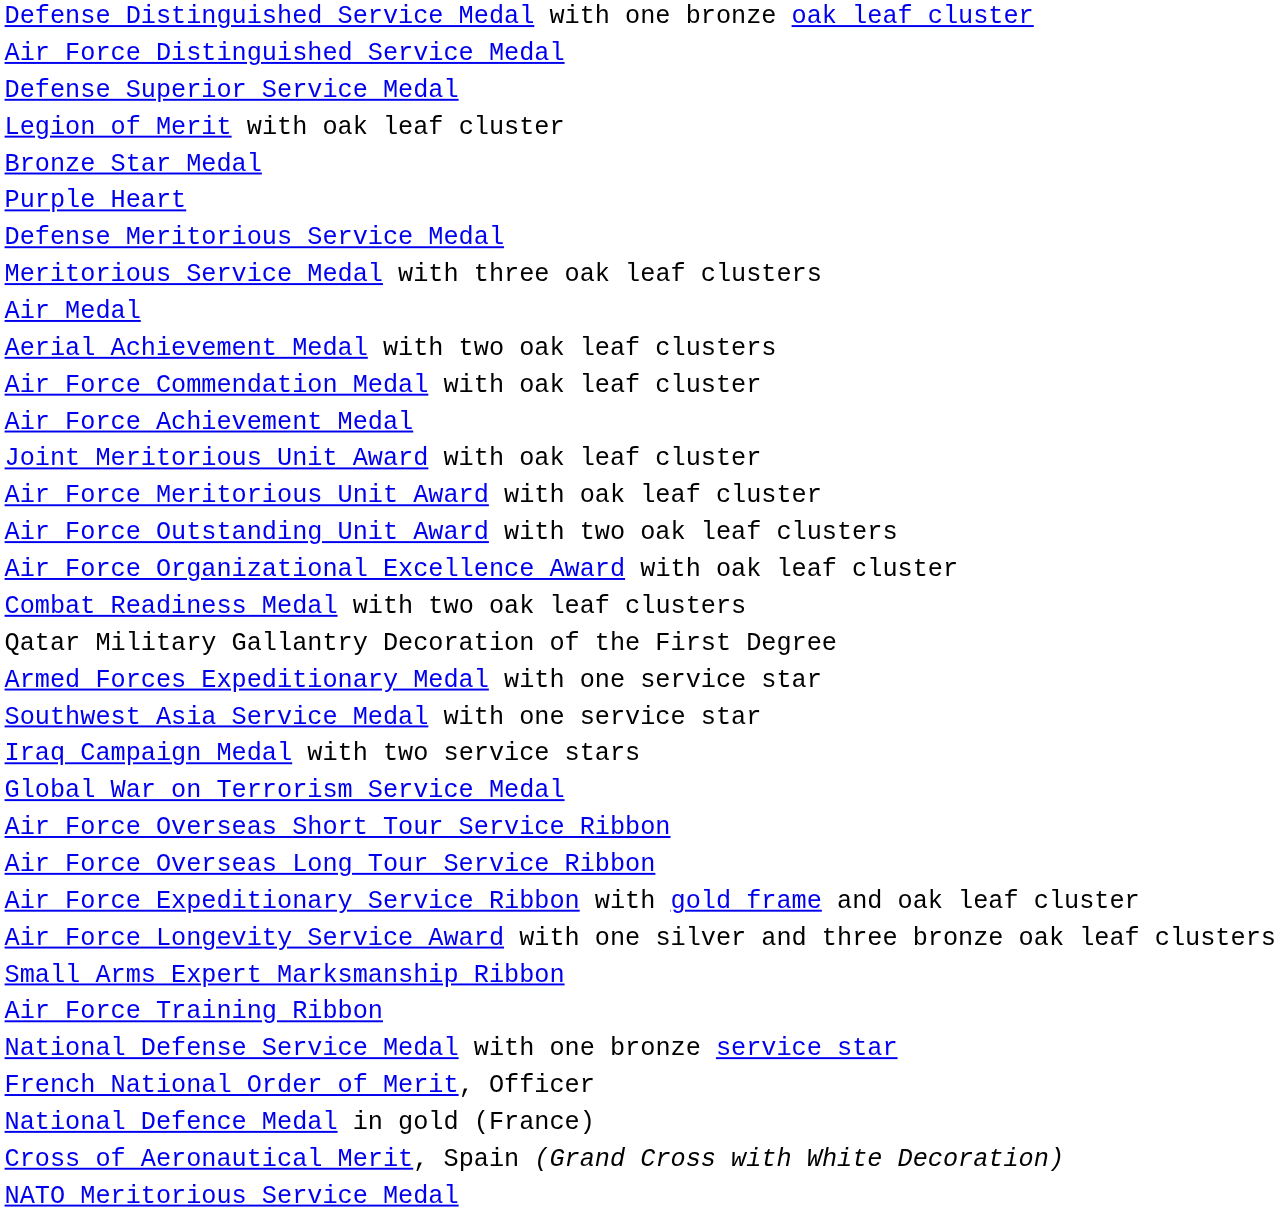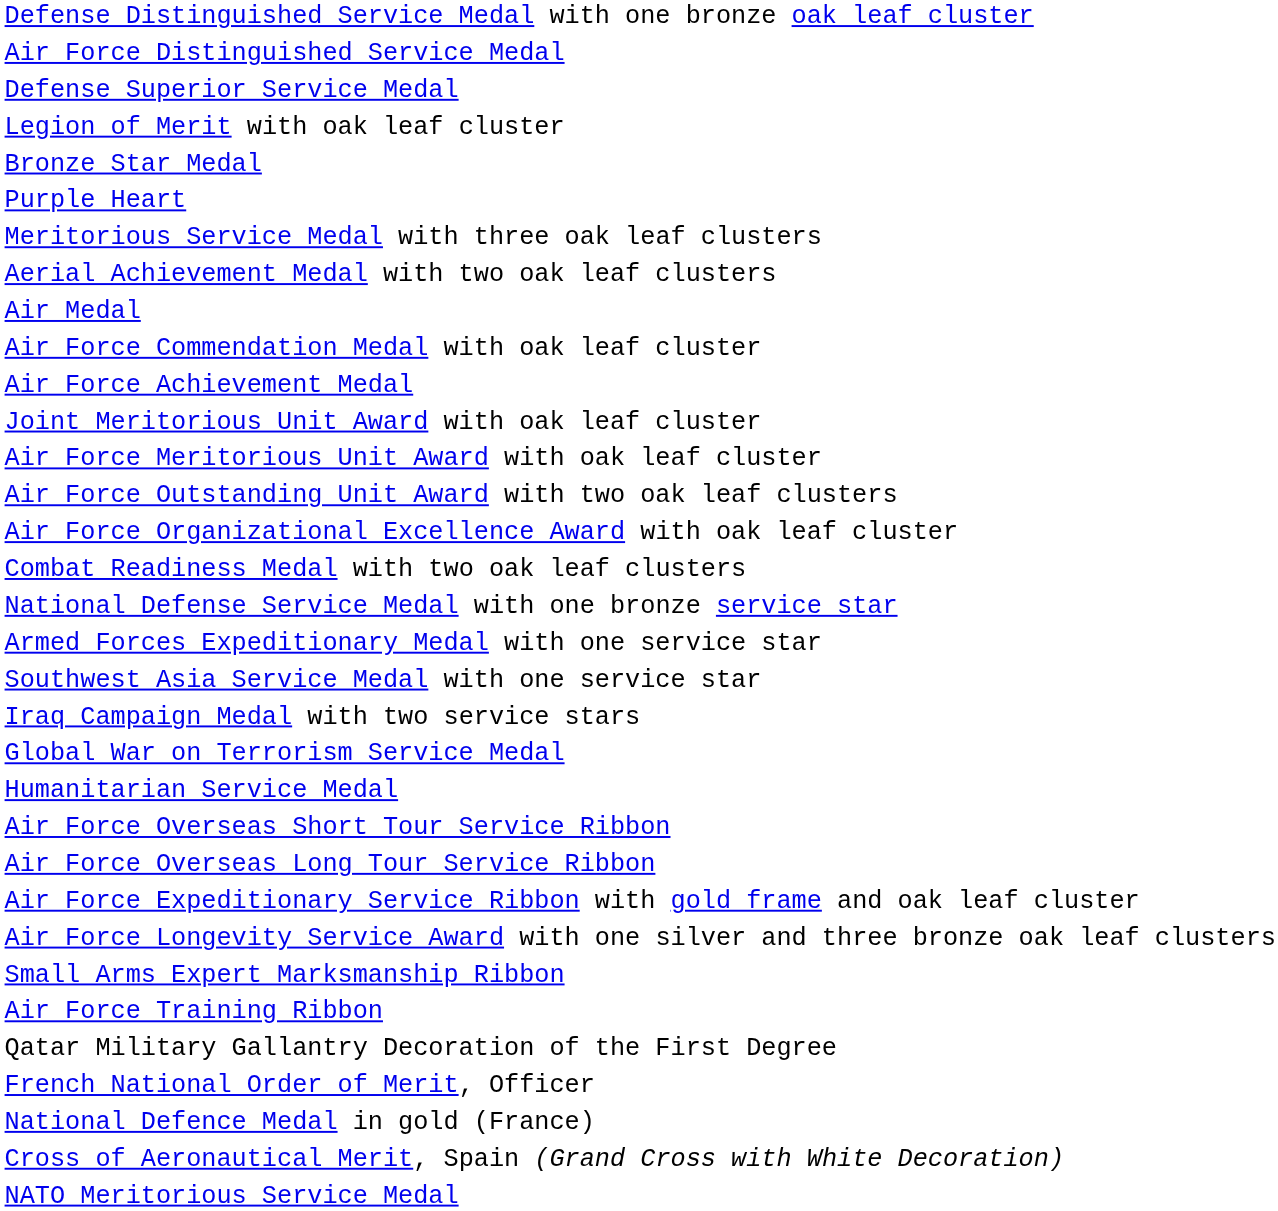 <table>
 <tr>
 <td></td>
 <td><a href='#'>Defense Distinguished Service Medal</a> with one bronze <a href='#'>oak leaf cluster</a></td>
 </tr>
 <tr>
 <td></td>
 <td><a href='#'>Air Force Distinguished Service Medal</a></td>
 </tr>
 <tr>
 <td></td>
 <td><a href='#'>Defense Superior Service Medal</a></td>
 </tr>
 <tr>
 <td></td>
 <td><a href='#'>Legion of Merit</a> with oak leaf cluster</td>
 </tr>
 <tr>
 <td></td>
 <td><a href='#'>Bronze Star Medal</a></td>
 </tr>
 <tr>
 <td></td>
 <td><a href='#'>Purple Heart</a></td>
 </tr>
 <tr>
-<td></td>
-<td><a href='#'>Defense Meritorious Service Medal</a></td>
-</tr>
-<tr>
 <td><span></span><span></span><span></span></td>
 <td><a href='#'>Meritorious Service Medal</a> with three oak leaf clusters</td>
 </tr>
 <tr>
+<td><span></span><span></span></td>
+<td><a href='#'>Aerial Achievement Medal</a> with two oak leaf clusters</td>
+</tr>
+<tr>
 <td></td>
 <td><a href='#'>Air Medal</a></td>
-</tr>
-<tr>
-<td><span></span><span></span></td>
-<td><a href='#'>Aerial Achievement Medal</a> with two oak leaf clusters</td>
 </tr>
 <tr>
 <td></td>
 <td><a href='#'>Air Force Commendation Medal</a> with oak leaf cluster</td>
 </tr>
 <tr>
 <td></td>
 <td><a href='#'>Air Force Achievement Medal</a></td>
 </tr>
 <tr>
 <td></td>
 <td><a href='#'>Joint Meritorious Unit Award</a> with oak leaf cluster</td>
 </tr>
 <tr>
 <td></td>
 <td><a href='#'>Air Force Meritorious Unit Award</a> with oak leaf cluster</td>
 </tr>
 <tr>
 <td><span></span><span></span></td>
 <td><a href='#'>Air Force Outstanding Unit Award</a> with two oak leaf clusters</td>
 </tr>
 <tr>
 <td></td>
 <td><a href='#'>Air Force Organizational Excellence Award</a> with oak leaf cluster</td>
 </tr>
 <tr>
 <td><span></span><span></span></td>
 <td><a href='#'>Combat Readiness Medal</a> with two oak leaf clusters</td>
 </tr>
 <tr>
 <td></td>
-<td>Qatar Military Gallantry Decoration of the First Degree</td>
+<td><a href='#'>National Defense Service Medal</a> with one bronze <a href='#'>service star</a></td>
 </tr>
 <tr>
 <td></td>
 <td><a href='#'>Armed Forces Expeditionary Medal</a> with one service star</td>
 </tr>
 <tr>
 <td></td>
 <td><a href='#'>Southwest Asia Service Medal</a> with one service star</td>
 </tr>
 <tr>
 <td><span></span><span></span></td>
 <td><a href='#'>Iraq Campaign Medal</a> with two service stars</td>
 </tr>
 <tr>
 <td></td>
 <td><a href='#'>Global War on Terrorism Service Medal</a></td>
+</tr>
+<tr>
+<td></td>
+<td><a href='#'>Humanitarian Service Medal</a></td>
 </tr>
 <tr>
 <td></td>
 <td><a href='#'>Air Force Overseas Short Tour Service Ribbon</a></td>
 </tr>
 <tr>
 <td></td>
 <td><a href='#'>Air Force Overseas Long Tour Service Ribbon</a></td>
 </tr>
 <tr>
 <td></td>
 <td><a href='#'>Air Force Expeditionary Service Ribbon</a> with <a href='#'>gold frame</a> and oak leaf cluster</td>
 </tr>
 <tr>
 <td><span></span><span></span><span></span><span></span></td>
 <td><a href='#'>Air Force Longevity Service Award</a> with one silver and three bronze oak leaf clusters</td>
 </tr>
 <tr>
 <td></td>
 <td><a href='#'>Small Arms Expert Marksmanship Ribbon</a></td>
 </tr>
 <tr>
 <td></td>
 <td><a href='#'>Air Force Training Ribbon</a></td>
 </tr>
 <tr>
 <td></td>
-<td><a href='#'>National Defense Service Medal</a> with one bronze <a href='#'>service star</a></td>
+<td>Qatar Military Gallantry Decoration of the First Degree</td>
 </tr>
 <tr>
 <td></td>
 <td><a href='#'>French National Order of Merit</a>, Officer</td>
 </tr>
 <tr>
 <td></td>
 <td><a href='#'>National Defence Medal</a> in gold (France)</td>
 </tr>
 <tr>
 <td></td>
 <td><a href='#'>Cross of Aeronautical Merit</a>, Spain <em>(Grand Cross with White Decoration)</em></td>
 </tr>
 <tr>
 <td></td>
 <td><a href='#'>NATO Meritorious Service Medal</a></td>
 </tr>
 </table>
